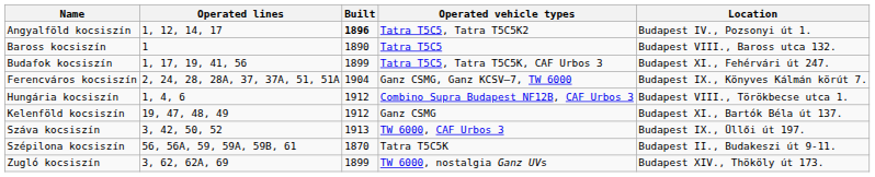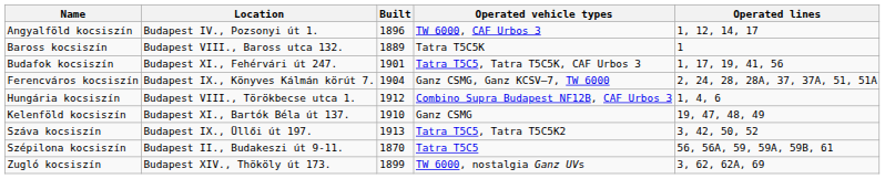 <table class="wikitable">
 <tr>
 <th>Name</th>
-<th>Operated lines</th>
+<th>Location</th>
 <th>Built</th>
 <th>Operated vehicle types</th>
-<th>Location</th>
+<th>Operated lines</th>
 </tr>
 <tr>
 <td>Angyalföld kocsiszín</td>
+<td>Budapest IV., Pozsonyi út 1.</td>
+<td>1896</td>
+<td><a href='#'>TW 6000</a>, <a href='#'>CAF Urbos 3</a></td>
 <td>1, 12, 14, 17</td>
-<td><strong>1896</strong></td>
-<td><a href='#'>Tatra T5C5</a>, Tatra T5C5K2</td>
-<td>Budapest IV., Pozsonyi út 1.</td>
 </tr>
 <tr>
 <td>Baross kocsiszín</td>
+<td>Budapest VIII., Baross utca 132.</td>
+<td>1889</td>
+<td>Tatra T5C5K</td>
 <td>1</td>
-<td>1890</td>
-<td><a href='#'>Tatra T5C5</a></td>
-<td>Budapest VIII., Baross utca 132.</td>
 </tr>
 <tr>
 <td>Budafok kocsiszín</td>
+<td>Budapest XI., Fehérvári út 247.</td>
+<td>1901</td>
+<td><a href='#'>Tatra T5C5</a>, Tatra T5C5K, CAF Urbos 3</td>
 <td>1, 17, 19, 41, 56</td>
-<td>1899</td>
-<td><a href='#'>Tatra T5C5</a>, Tatra T5C5K, CAF Urbos 3</td>
-<td>Budapest XI., Fehérvári út 247.</td>
 </tr>
 <tr>
 <td>Ferencváros kocsiszín</td>
-<td>2, 24, 28, 28A, 37, 37A, 51, 51A</td>
+<td>Budapest IX., Könyves Kálmán körút 7.</td>
 <td>1904</td>
 <td>Ganz CSMG, Ganz KCSV–7, <a href='#'>TW 6000</a></td>
-<td>Budapest IX., Könyves Kálmán körút 7.</td>
+<td>2, 24, 28, 28A, 37, 37A, 51, 51A</td>
 </tr>
 <tr>
 <td>Hungária kocsiszín</td>
-<td>1, 4, 6</td>
+<td>Budapest VIII., Törökbecse utca 1.</td>
 <td>1912</td>
 <td><a href='#'>Combino Supra Budapest NF12B</a>, <a href='#'>CAF Urbos 3</a></td>
-<td>Budapest VIII., Törökbecse utca 1.</td>
+<td>1, 4, 6</td>
 </tr>
 <tr>
 <td>Kelenföld kocsiszín</td>
+<td>Budapest XI., Bartók Béla út 137.</td>
+<td>1910</td>
+<td>Ganz CSMG</td>
 <td>19, 47, 48, 49</td>
-<td>1912</td>
-<td>Ganz CSMG</td>
-<td>Budapest XI., Bartók Béla út 137.</td>
 </tr>
 <tr>
 <td>Száva kocsiszín</td>
+<td>Budapest IX., Üllői út 197.</td>
+<td>1913</td>
+<td><a href='#'>Tatra T5C5</a>, Tatra T5C5K2</td>
 <td>3, 42, 50, 52</td>
-<td>1913</td>
-<td><a href='#'>TW 6000</a>, <a href='#'>CAF Urbos 3</a></td>
-<td>Budapest IX., Üllői út 197.</td>
 </tr>
 <tr>
 <td>Szépilona kocsiszín</td>
+<td>Budapest II., Budakeszi út 9-11.</td>
+<td>1870</td>
+<td><a href='#'>Tatra T5C5</a></td>
 <td>56, 56A, 59, 59A, 59B, 61</td>
-<td>1870</td>
-<td>Tatra T5C5K</td>
-<td>Budapest II., Budakeszi út 9-11.</td>
 </tr>
 <tr>
 <td>Zugló kocsiszín</td>
-<td>3, 62, 62A, 69</td>
+<td>Budapest XIV., Thököly út 173.</td>
 <td>1899</td>
 <td><a href='#'>TW 6000</a>, nostalgia <em>Ganz UV</em>s</td>
-<td>Budapest XIV., Thököly út 173.</td>
+<td>3, 62, 62A, 69</td>
 </tr>
 </table>
